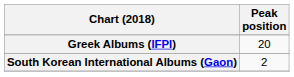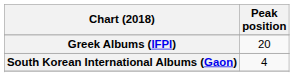 <table class="wikitable sortable plainrowheaders" style="text-align:center">
 <tr>
 <th scope="col">Chart (2018)</th>
 <th scope="col">Peak<br>position</th>
 </tr>
 <tr>
 </tr>
 <tr>
 </tr>
 <tr>
 </tr>
 <tr>
 </tr>
 <tr>
 </tr>
 <tr>
 </tr>
 <tr>
 </tr>
 <tr>
 </tr>
 <tr>
 </tr>
 <tr>
 </tr>
 <tr>
 <th scope="row">Greek Albums (<a href='#'>IFPI</a>)</th>
 <td>20</td>
 </tr>
 <tr>
 </tr>
 <tr>
 </tr>
 <tr>
 </tr>
 <tr>
 </tr>
 <tr>
 </tr>
 <tr>
 </tr>
 <tr>
 </tr>
 <tr>
 </tr>
 <tr>
 <th scope="row">South Korean International Albums (<a href='#'>Gaon</a>)</th>
-<td>2</td>
+<td>4</td>
 </tr>
 <tr>
 </tr>
 <tr>
 </tr>
 <tr>
 </tr>
 <tr>
 </tr>
 <tr>
 </tr>
 <tr>
 </tr>
 <tr>
 </tr>
 <tr>
 </tr>
 </table>
